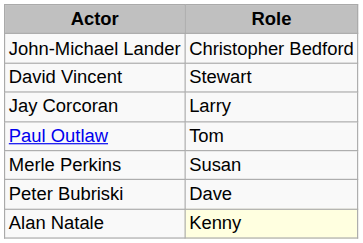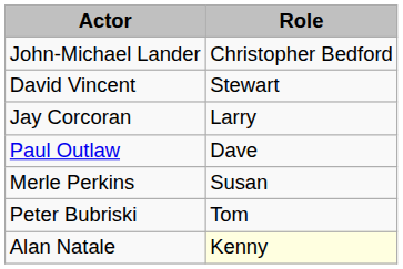 <table class="wikitable">
 <tr>
 <th style="background-color:silver;">Actor</th>
 <th style="background-color:silver;">Role</th>
 </tr>
 <tr>
 <td>John-Michael Lander</td>
 <td>Christopher Bedford</td>
 </tr>
 <tr>
 <td>David Vincent</td>
 <td>Stewart</td>
 </tr>
 <tr>
 <td>Jay Corcoran</td>
 <td>Larry</td>
 </tr>
 <tr>
 <td><a href='#'>Paul Outlaw</a></td>
-<td>Tom</td>
+<td>Dave</td>
 </tr>
 <tr>
 <td>Merle Perkins</td>
 <td>Susan</td>
 </tr>
 <tr>
 <td>Peter Bubriski</td>
-<td>Dave</td>
+<td>Tom</td>
 </tr>
 <tr>
 <td>Alan Natale</td>
 <td style="background: lightyellow;">Kenny</td>
 </tr>
 </table>
